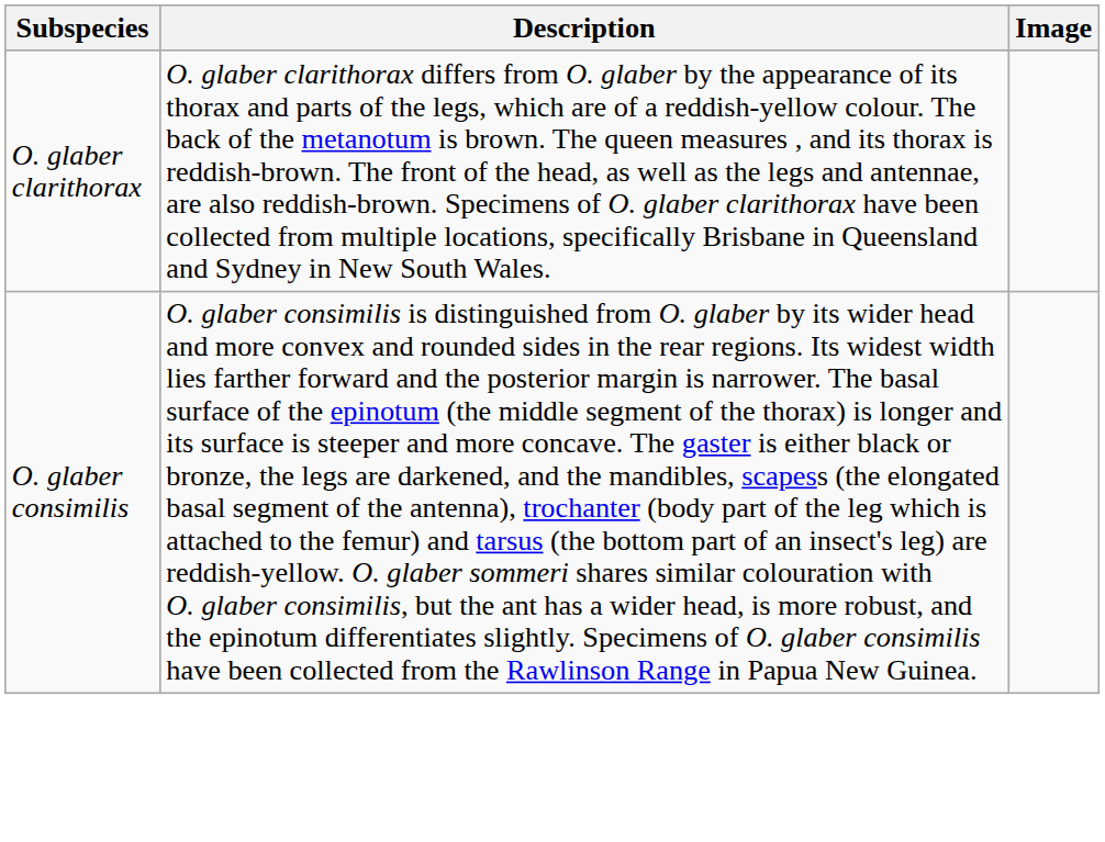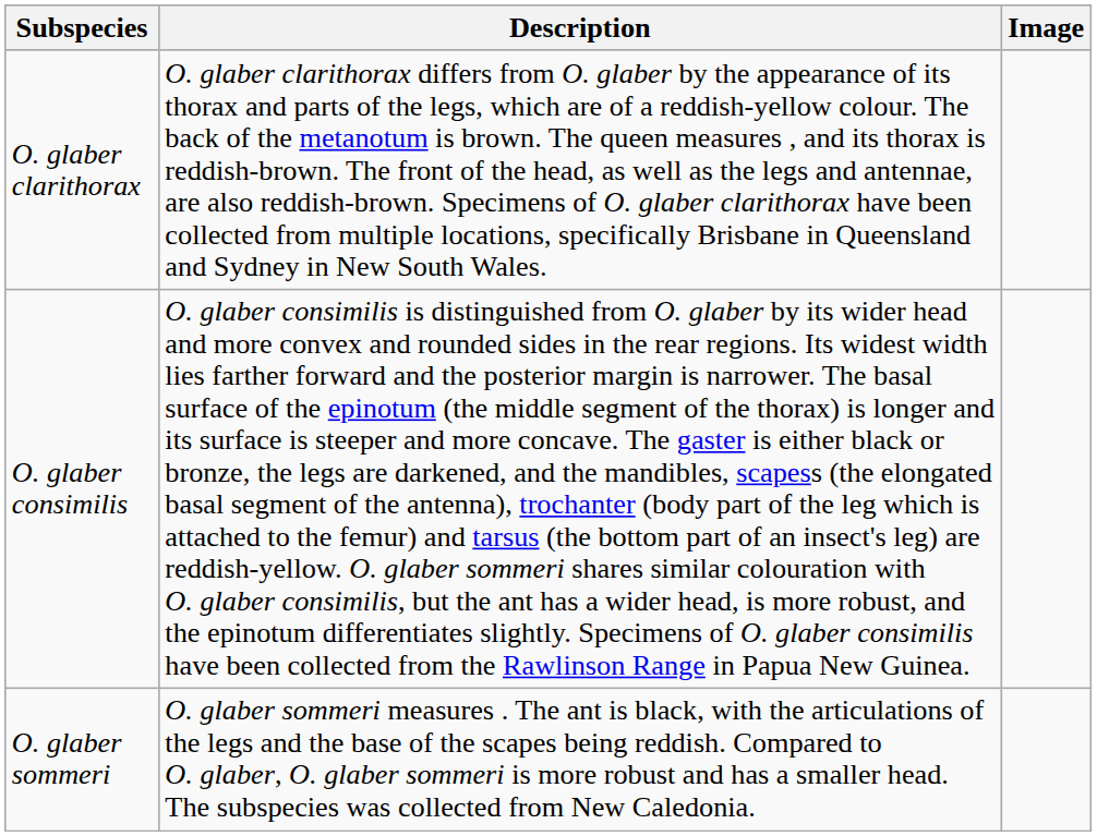 <table class="wikitable">
 <tr>
 <th>Subspecies</th>
 <th>Description</th>
 <th>Image</th>
 </tr>
 <tr>
 <td><em>O. glaber clarithorax</em></td>
 <td><em>O. glaber clarithorax</em> differs from <em>O. glaber</em> by the appearance of its thorax and parts of the legs, which are of a reddish-yellow colour. The back of the <a href='#'>metanotum</a> is brown. The queen measures , and its thorax is reddish-brown. The front of the head, as well as the legs and antennae, are also reddish-brown. Specimens of <em>O. glaber clarithorax</em> have been collected from multiple locations, specifically Brisbane in Queensland and Sydney in New South Wales.</td>
 <td></td>
 </tr>
 <tr>
 <td><em>O. glaber consimilis</em></td>
 <td><em>O. glaber consimilis</em> is distinguished from <em>O. glaber</em> by its wider head and more convex and rounded sides in the rear regions. Its widest width lies farther forward and the posterior margin is narrower. The basal surface of the <a href='#'>epinotum</a> (the middle segment of the thorax) is longer and its surface is steeper and more concave. The <a href='#'>gaster</a> is either black or bronze, the legs are darkened, and the mandibles, <a href='#'>scapes</a>s (the elongated basal segment of the antenna), <a href='#'>trochanter</a> (body part of the leg which is attached to the femur) and <a href='#'>tarsus</a> (the bottom part of an insect's leg) are reddish-yellow. <em>O. glaber sommeri</em> shares similar colouration with <em>O. glaber consimilis</em>, but the ant has a wider head, is more robust, and the epinotum differentiates slightly. Specimens of <em>O. glaber consimilis</em> have been collected from the <a href='#'>Rawlinson Range</a> in Papua New Guinea.</td>
 <td></td>
 </tr>
+<tr>
+<td><em>O. glaber sommeri</em></td>
+<td><em>O. glaber sommeri</em> measures . The ant is black, with the articulations of the legs and the base of the scapes being reddish. Compared to <em>O. glaber</em>, <em>O. glaber sommeri</em> is more robust and has a smaller head. The subspecies was collected from New Caledonia.</td>
+<td></td>
+</tr>
 </table>
